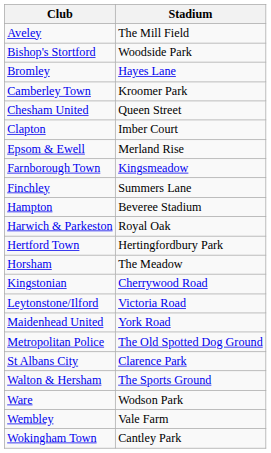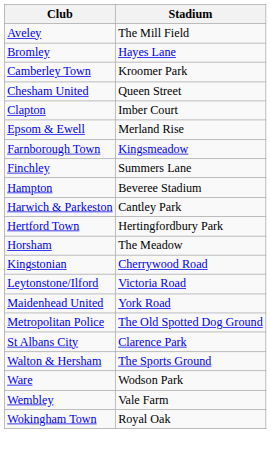 <table class="wikitable sortable">
 <tr>
 <th>Club</th>
 <th>Stadium</th>
 </tr>
 <tr>
 <td><a href='#'>Aveley</a></td>
 <td>The Mill Field</td>
-</tr>
-<tr>
-<td><a href='#'>Bishop's Stortford</a></td>
-<td>Woodside Park</td>
 </tr>
 <tr>
 <td><a href='#'>Bromley</a></td>
 <td><a href='#'>Hayes Lane</a></td>
 </tr>
 <tr>
 <td><a href='#'>Camberley Town</a></td>
 <td>Kroomer Park</td>
 </tr>
 <tr>
 <td><a href='#'>Chesham United</a></td>
 <td>Queen Street</td>
 </tr>
 <tr>
 <td><a href='#'>Clapton</a></td>
 <td>Imber Court</td>
 </tr>
 <tr>
 <td><a href='#'>Epsom & Ewell</a></td>
 <td>Merland Rise</td>
 </tr>
 <tr>
 <td><a href='#'>Farnborough Town</a></td>
 <td><a href='#'>Kingsmeadow</a></td>
 </tr>
 <tr>
 <td><a href='#'>Finchley</a></td>
 <td>Summers Lane</td>
 </tr>
 <tr>
 <td><a href='#'>Hampton</a></td>
 <td>Beveree Stadium</td>
 </tr>
 <tr>
 <td><a href='#'>Harwich & Parkeston</a></td>
-<td>Royal Oak</td>
+<td>Cantley Park</td>
 </tr>
 <tr>
 <td><a href='#'>Hertford Town</a></td>
 <td>Hertingfordbury Park</td>
 </tr>
 <tr>
 <td><a href='#'>Horsham</a></td>
 <td>The Meadow</td>
 </tr>
 <tr>
 <td><a href='#'>Kingstonian</a></td>
 <td><a href='#'>Cherrywood Road</a></td>
 </tr>
 <tr>
 <td><a href='#'>Leytonstone/Ilford</a></td>
 <td><a href='#'>Victoria Road</a></td>
 </tr>
 <tr>
 <td><a href='#'>Maidenhead United</a></td>
 <td><a href='#'>York Road</a></td>
 </tr>
 <tr>
 <td><a href='#'>Metropolitan Police</a></td>
 <td><a href='#'>The Old Spotted Dog Ground</a></td>
 </tr>
 <tr>
 <td><a href='#'>St Albans City</a></td>
 <td><a href='#'>Clarence Park</a></td>
 </tr>
 <tr>
 <td><a href='#'>Walton & Hersham</a></td>
 <td><a href='#'>The Sports Ground</a></td>
 </tr>
 <tr>
 <td><a href='#'>Ware</a></td>
 <td>Wodson Park</td>
 </tr>
 <tr>
 <td><a href='#'>Wembley</a></td>
 <td>Vale Farm</td>
 </tr>
 <tr>
 <td><a href='#'>Wokingham Town</a></td>
-<td>Cantley Park</td>
+<td>Royal Oak</td>
 </tr>
 </table>
